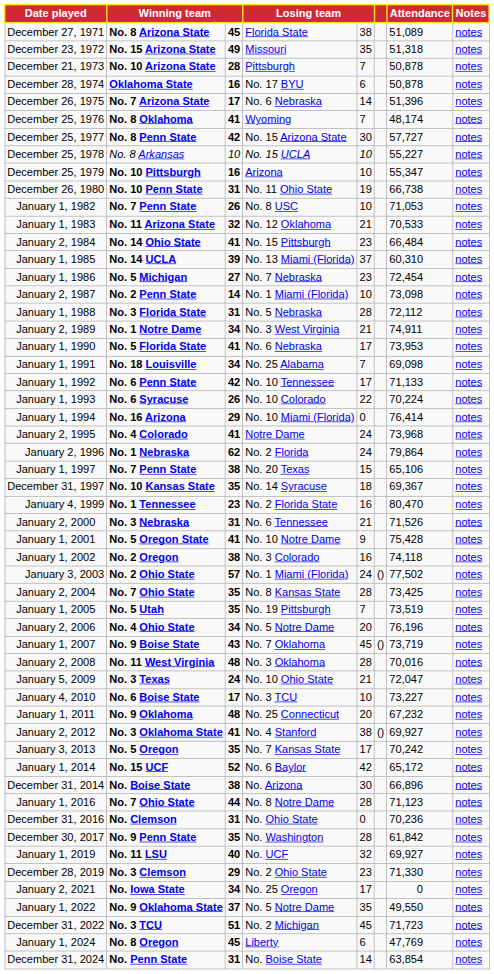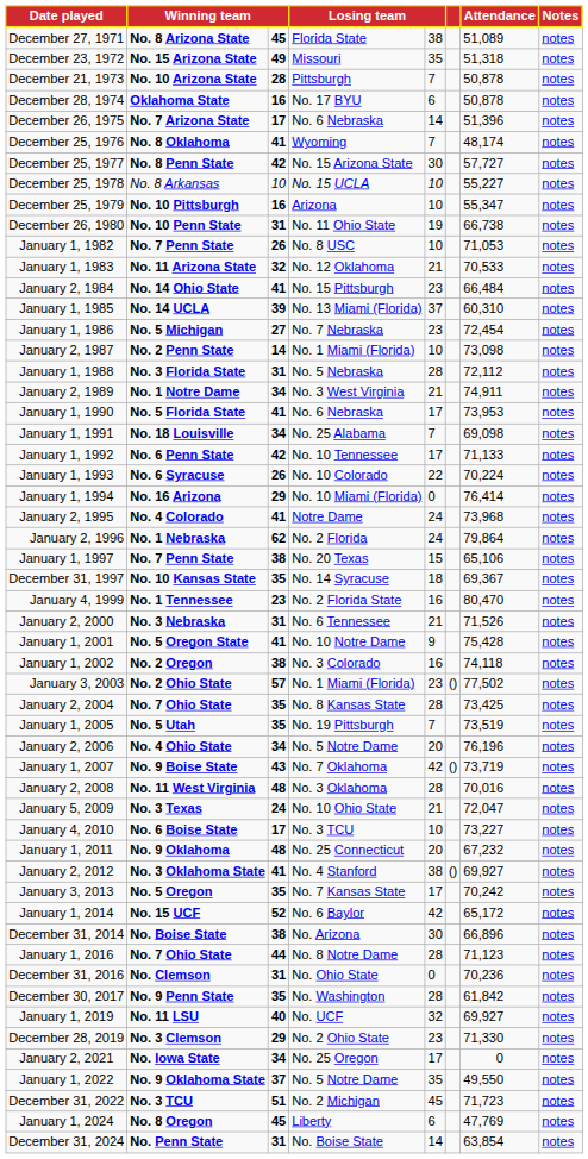 <table class="wikitable">
 <tr>
 <th style="background:#D02931; color:#FFFFFF; border:2px solid #FFE11A;">Date played</th>
 <th style="background:#D02931; color:#FFFFFF; border:2px solid #FFE11A;" colspan="2">Winning team</th>
 <th style="background:#D02931; color:#FFFFFF; border:2px solid #FFE11A;" colspan="2">Losing team</th>
 <th style="background:#D02931; color:#FFFFFF; border:2px solid #FFE11A;"></th>
 <th colspan="1" style="background:#D02931; color:#FFFFFF; border:2px solid #FFE11A;">Attendance</th>
 <th style="background:#D02931; color:#FFFFFF; border:2px solid #FFE11A;" colspan="1">Notes</th>
 </tr>
 <tr>
 <td>December 27, 1971</td>
 <td><strong>No. 8 <a href='#'>Arizona State</a></strong></td>
 <td><strong>45</strong></td>
 <td><a href='#'>Florida State</a></td>
 <td>38</td>
 <td></td>
 <td>51,089</td>
 <td><a href='#'>notes</a></td>
 </tr>
 <tr>
 <td>December 23, 1972</td>
 <td><strong>No. 15 <a href='#'>Arizona State</a></strong></td>
 <td><strong>49</strong></td>
 <td><a href='#'>Missouri</a></td>
 <td>35</td>
 <td></td>
 <td>51,318</td>
 <td><a href='#'>notes</a></td>
 </tr>
 <tr>
 <td>December 21, 1973</td>
 <td><strong>No. 10 <a href='#'>Arizona State</a></strong></td>
 <td><strong>28</strong></td>
 <td><a href='#'>Pittsburgh</a></td>
 <td>7</td>
 <td></td>
 <td>50,878</td>
 <td><a href='#'>notes</a></td>
 </tr>
 <tr>
 <td>December 28, 1974</td>
 <td><strong><a href='#'>Oklahoma State</a></strong></td>
 <td><strong>16</strong></td>
 <td>No. 17 <a href='#'>BYU</a></td>
 <td>6</td>
 <td></td>
 <td>50,878</td>
 <td><a href='#'>notes</a></td>
 </tr>
 <tr>
 <td>December 26, 1975</td>
 <td><strong>No. 7 <a href='#'>Arizona State</a></strong></td>
 <td><strong>17</strong></td>
 <td>No. 6 <a href='#'>Nebraska</a></td>
 <td>14</td>
 <td></td>
 <td>51,396</td>
 <td><a href='#'>notes</a></td>
 </tr>
 <tr>
 <td>December 25, 1976</td>
 <td><strong>No. 8 <a href='#'>Oklahoma</a></strong></td>
 <td><strong>41</strong></td>
 <td><a href='#'>Wyoming</a></td>
 <td>7</td>
 <td></td>
 <td>48,174</td>
 <td><a href='#'>notes</a></td>
 </tr>
 <tr>
 <td>December 25, 1977</td>
 <td><strong>No. 8 <a href='#'>Penn State</a></strong></td>
 <td><strong>42</strong></td>
 <td>No. 15 <a href='#'>Arizona State</a></td>
 <td>30</td>
 <td></td>
 <td>57,727</td>
 <td><a href='#'>notes</a></td>
 </tr>
 <tr>
 <td>December 25, 1978</td>
 <td><em>No. 8 <a href='#'>Arkansas</a></em></td>
 <td><em>10</em></td>
 <td><em>No. 15 <a href='#'>UCLA</a></em></td>
 <td><em>10</em></td>
 <td></td>
 <td>55,227</td>
 <td><a href='#'>notes</a></td>
 </tr>
 <tr>
 <td>December 25, 1979</td>
 <td><strong>No. 10 <a href='#'>Pittsburgh</a></strong></td>
 <td><strong>16</strong></td>
 <td><a href='#'>Arizona</a></td>
 <td>10</td>
 <td></td>
 <td>55,347</td>
 <td><a href='#'>notes</a></td>
 </tr>
 <tr>
 <td>December 26, 1980</td>
 <td><strong>No. 10 <a href='#'>Penn State</a></strong></td>
 <td><strong>31</strong></td>
 <td>No. 11 <a href='#'>Ohio State</a></td>
 <td>19</td>
 <td></td>
 <td>66,738</td>
 <td><a href='#'>notes</a></td>
 </tr>
 <tr>
 <td align=center>January 1, 1982</td>
 <td><strong>No. 7 <a href='#'>Penn State</a></strong></td>
 <td><strong>26</strong></td>
 <td>No. 8 <a href='#'>USC</a></td>
 <td>10</td>
 <td></td>
 <td>71,053</td>
 <td><a href='#'>notes</a></td>
 </tr>
 <tr>
 <td align=center>January 1, 1983</td>
 <td><strong>No. 11 <a href='#'>Arizona State</a></strong></td>
 <td><strong>32</strong></td>
 <td>No. 12 <a href='#'>Oklahoma</a></td>
 <td>21</td>
 <td></td>
 <td>70,533</td>
 <td><a href='#'>notes</a></td>
 </tr>
 <tr>
 <td align=center>January 2, 1984</td>
 <td><strong>No. 14 <a href='#'>Ohio State</a></strong></td>
 <td><strong>41</strong></td>
 <td>No. 15 <a href='#'>Pittsburgh</a></td>
 <td>23</td>
 <td></td>
 <td>66,484</td>
 <td><a href='#'>notes</a></td>
 </tr>
 <tr>
 <td align=center>January 1, 1985</td>
 <td><strong>No. 14 <a href='#'>UCLA</a></strong></td>
 <td><strong>39</strong></td>
 <td>No. 13 <a href='#'>Miami (Florida)</a></td>
 <td>37</td>
 <td></td>
 <td>60,310</td>
 <td><a href='#'>notes</a></td>
 </tr>
 <tr>
 <td align=center>January 1, 1986</td>
 <td><strong>No. 5 <a href='#'>Michigan</a></strong></td>
 <td><strong>27</strong></td>
 <td>No. 7 <a href='#'>Nebraska</a></td>
 <td>23</td>
 <td></td>
 <td>72,454</td>
 <td><a href='#'>notes</a></td>
 </tr>
 <tr>
 <td align=center>January 2, 1987</td>
 <td><strong>No. 2 <a href='#'>Penn State</a></strong></td>
 <td><strong>14</strong></td>
 <td>No. 1 <a href='#'>Miami (Florida)</a></td>
 <td>10</td>
 <td></td>
 <td>73,098</td>
 <td><a href='#'>notes</a></td>
 </tr>
 <tr>
 <td align=center>January 1, 1988</td>
 <td><strong>No. 3 <a href='#'>Florida State</a></strong></td>
 <td><strong>31</strong></td>
 <td>No. 5 <a href='#'>Nebraska</a></td>
 <td>28</td>
 <td></td>
 <td>72,112</td>
 <td><a href='#'>notes</a></td>
 </tr>
 <tr>
 <td align=center>January 2, 1989</td>
 <td><strong>No. 1 <a href='#'>Notre Dame</a></strong></td>
 <td><strong>34</strong></td>
 <td>No. 3 <a href='#'>West Virginia</a></td>
 <td>21</td>
 <td></td>
 <td>74,911</td>
 <td><a href='#'>notes</a></td>
 </tr>
 <tr>
 <td align=center>January 1, 1990</td>
 <td><strong>No. 5 <a href='#'>Florida State</a></strong></td>
 <td><strong>41</strong></td>
 <td>No. 6 <a href='#'>Nebraska</a></td>
 <td>17</td>
 <td></td>
 <td>73,953</td>
 <td><a href='#'>notes</a></td>
 </tr>
 <tr>
 <td align=center>January 1, 1991</td>
 <td><strong>No. 18 <a href='#'>Louisville</a></strong></td>
 <td><strong>34</strong></td>
 <td>No. 25 <a href='#'>Alabama</a></td>
 <td>7</td>
 <td></td>
 <td>69,098</td>
 <td><a href='#'>notes</a></td>
 </tr>
 <tr>
 <td align=center>January 1, 1992</td>
 <td><strong>No. 6 <a href='#'>Penn State</a></strong></td>
 <td><strong>42</strong></td>
 <td>No. 10 <a href='#'>Tennessee</a></td>
 <td>17</td>
 <td></td>
 <td>71,133</td>
 <td><a href='#'>notes</a></td>
 </tr>
 <tr>
 <td align=center>January 1, 1993</td>
 <td><strong>No. 6 <a href='#'>Syracuse</a></strong></td>
 <td><strong>26</strong></td>
 <td>No. 10 <a href='#'>Colorado</a></td>
 <td>22</td>
 <td></td>
 <td>70,224</td>
 <td><a href='#'>notes</a></td>
 </tr>
 <tr>
 <td align=center>January 1, 1994</td>
 <td><strong>No. 16 <a href='#'>Arizona</a></strong></td>
 <td><strong>29</strong></td>
 <td>No. 10 <a href='#'>Miami (Florida)</a></td>
 <td>0</td>
 <td></td>
 <td>76,414</td>
 <td><a href='#'>notes</a></td>
 </tr>
 <tr>
 <td align=center>January 2, 1995</td>
 <td><strong>No. 4 <a href='#'>Colorado</a></strong></td>
 <td><strong>41</strong></td>
 <td><a href='#'>Notre Dame</a></td>
 <td>24</td>
 <td></td>
 <td>73,968</td>
 <td><a href='#'>notes</a></td>
 </tr>
 <tr>
 <td align=right>January 2, 1996</td>
 <td><strong>No. 1 <a href='#'>Nebraska</a></strong></td>
 <td><strong>62</strong></td>
 <td>No. 2 <a href='#'>Florida</a></td>
 <td>24</td>
 <td></td>
 <td>79,864</td>
 <td><a href='#'>notes</a></td>
 </tr>
 <tr>
 <td align=center>January 1, 1997</td>
 <td><strong>No. 7 <a href='#'>Penn State</a></strong></td>
 <td><strong>38</strong></td>
 <td>No. 20 <a href='#'>Texas</a></td>
 <td>15</td>
 <td></td>
 <td>65,106</td>
 <td><a href='#'>notes</a></td>
 </tr>
 <tr>
 <td>December 31, 1997</td>
 <td><strong>No. 10 <a href='#'>Kansas State</a></strong></td>
 <td><strong>35</strong></td>
 <td>No. 14 <a href='#'>Syracuse</a></td>
 <td>18</td>
 <td></td>
 <td>69,367</td>
 <td><a href='#'>notes</a></td>
 </tr>
 <tr>
 <td align=right>January 4, 1999</td>
 <td><strong>No. 1 <a href='#'>Tennessee</a></strong></td>
 <td><strong>23</strong></td>
 <td>No. 2 <a href='#'>Florida State</a></td>
 <td>16</td>
 <td></td>
 <td>80,470</td>
 <td><a href='#'>notes</a></td>
 </tr>
 <tr>
 <td align=center>January 2, 2000</td>
 <td><strong>No. 3 <a href='#'>Nebraska</a></strong></td>
 <td><strong>31</strong></td>
 <td>No. 6 <a href='#'>Tennessee</a></td>
 <td>21</td>
 <td></td>
 <td>71,526</td>
 <td><a href='#'>notes</a></td>
 </tr>
 <tr>
 <td align=center>January 1, 2001</td>
 <td><strong>No. 5 <a href='#'>Oregon State</a></strong></td>
 <td><strong>41</strong></td>
 <td>No. 10 <a href='#'>Notre Dame</a></td>
 <td>9</td>
 <td></td>
 <td>75,428</td>
 <td><a href='#'>notes</a></td>
 </tr>
 <tr>
 <td align=center>January 1, 2002</td>
 <td><strong>No. 2 <a href='#'>Oregon</a></strong></td>
 <td><strong>38</strong></td>
 <td>No. 3 <a href='#'>Colorado</a></td>
 <td>16</td>
 <td></td>
 <td>74,118</td>
 <td><a href='#'>notes</a></td>
 </tr>
 <tr>
 <td align=right>January 3, 2003</td>
 <td><strong>No. 2 <a href='#'>Ohio State</a></strong></td>
 <td><strong>57</strong></td>
 <td>No. 1 <a href='#'>Miami (Florida)</a></td>
-<td>24</td>
+<td>23</td>
 <td>()</td>
 <td>77,502</td>
 <td><a href='#'>notes</a></td>
 </tr>
 <tr>
 <td align=center>January 2, 2004</td>
 <td><strong>No. 7 <a href='#'>Ohio State</a></strong></td>
 <td><strong>35</strong></td>
 <td>No. 8 <a href='#'>Kansas State</a></td>
 <td>28</td>
 <td></td>
 <td>73,425</td>
 <td><a href='#'>notes</a></td>
 </tr>
 <tr>
 <td align=center>January 1, 2005</td>
 <td><strong>No. 5 <a href='#'>Utah</a></strong></td>
 <td><strong>35</strong></td>
 <td>No. 19 <a href='#'>Pittsburgh</a></td>
 <td>7</td>
 <td></td>
 <td>73,519</td>
 <td><a href='#'>notes</a></td>
 </tr>
 <tr>
 <td align=center>January 2, 2006</td>
 <td><strong>No. 4 <a href='#'>Ohio State</a></strong></td>
 <td><strong>34</strong></td>
 <td>No. 5 <a href='#'>Notre Dame</a></td>
 <td>20</td>
 <td></td>
 <td>76,196</td>
 <td><a href='#'>notes</a></td>
 </tr>
 <tr>
 <td align=center>January 1, 2007</td>
 <td><strong>No. 9 <a href='#'>Boise State</a></strong></td>
 <td><strong>43</strong></td>
 <td>No. 7 <a href='#'>Oklahoma</a></td>
-<td>45</td>
+<td>42</td>
 <td>()</td>
 <td>73,719</td>
 <td><a href='#'>notes</a></td>
 </tr>
 <tr>
 <td align=center>January 2, 2008</td>
 <td><strong>No. 11 <a href='#'>West Virginia</a></strong></td>
 <td><strong>48</strong></td>
 <td>No. 3 <a href='#'>Oklahoma</a></td>
 <td>28</td>
 <td></td>
 <td>70,016</td>
 <td><a href='#'>notes</a></td>
 </tr>
 <tr>
 <td align=center>January 5, 2009</td>
 <td><strong>No. 3 <a href='#'>Texas</a></strong></td>
 <td><strong>24</strong></td>
 <td>No. 10 <a href='#'>Ohio State</a></td>
 <td>21</td>
 <td></td>
 <td>72,047</td>
 <td><a href='#'>notes</a></td>
 </tr>
 <tr>
 <td align=center>January 4, 2010</td>
 <td><strong>No. 6 <a href='#'>Boise State</a></strong></td>
 <td><strong>17</strong></td>
 <td>No. 3 <a href='#'>TCU</a></td>
 <td>10</td>
 <td></td>
 <td>73,227</td>
 <td><a href='#'>notes</a></td>
 </tr>
 <tr>
 <td align=center>January 1, 2011</td>
 <td><strong>No. 9 <a href='#'>Oklahoma</a></strong></td>
 <td><strong>48</strong></td>
 <td>No. 25 <a href='#'>Connecticut</a></td>
 <td>20</td>
 <td></td>
 <td>67,232</td>
 <td><a href='#'>notes</a></td>
 </tr>
 <tr>
 <td align=center>January 2, 2012</td>
 <td><strong>No. 3 <a href='#'>Oklahoma State</a></strong></td>
 <td><strong>41</strong></td>
 <td>No. 4 <a href='#'>Stanford</a></td>
 <td>38</td>
 <td>()</td>
 <td>69,927</td>
 <td><a href='#'>notes</a></td>
 </tr>
 <tr>
 <td align=center>January 3, 2013</td>
 <td><strong>No. 5 <a href='#'>Oregon</a></strong></td>
 <td><strong>35</strong></td>
 <td>No. 7 <a href='#'>Kansas State</a></td>
 <td>17</td>
 <td></td>
 <td>70,242</td>
 <td><a href='#'>notes</a></td>
 </tr>
 <tr>
 <td align=center>January 1, 2014</td>
 <td><strong>No. 15 <a href='#'>UCF</a></strong></td>
 <td><strong>52</strong></td>
 <td>No. 6 <a href='#'>Baylor</a></td>
 <td>42</td>
 <td></td>
 <td>65,172</td>
 <td><a href='#'>notes</a></td>
 </tr>
 <tr>
 <td>December 31, 2014</td>
 <td><strong>No.  <a href='#'>Boise State</a></strong></td>
 <td><strong>38</strong></td>
 <td>No.  <a href='#'>Arizona</a></td>
 <td>30</td>
 <td></td>
 <td>66,896</td>
 <td><a href='#'>notes</a></td>
 </tr>
 <tr>
 <td align=center>January 1, 2016</td>
 <td><strong>No. 7 <a href='#'>Ohio State</a></strong></td>
 <td><strong>44</strong></td>
 <td>No. 8 <a href='#'>Notre Dame</a></td>
 <td>28</td>
 <td></td>
 <td>71,123</td>
 <td><a href='#'>notes</a></td>
 </tr>
 <tr>
 <td>December 31, 2016</td>
 <td><strong>No.  <a href='#'>Clemson</a></strong></td>
 <td><strong>31</strong></td>
 <td>No.  <a href='#'>Ohio State</a></td>
 <td>0</td>
 <td></td>
 <td>70,236</td>
 <td><a href='#'>notes</a></td>
 </tr>
 <tr>
 <td>December 30, 2017</td>
 <td><strong>No. 9 <a href='#'>Penn State</a></strong></td>
 <td><strong>35</strong></td>
 <td>No.  <a href='#'>Washington</a></td>
 <td>28</td>
 <td></td>
 <td>61,842</td>
 <td><a href='#'>notes</a></td>
 </tr>
 <tr>
 <td align=center>January 1, 2019</td>
 <td><strong>No. 11 <a href='#'>LSU</a></strong></td>
 <td><strong>40</strong></td>
 <td>No.  <a href='#'>UCF</a></td>
 <td>32</td>
 <td></td>
 <td>69,927</td>
 <td><a href='#'>notes</a></td>
 </tr>
 <tr>
 <td>December 28, 2019</td>
 <td><strong>No. 3 <a href='#'>Clemson</a></strong></td>
 <td><strong>29</strong></td>
 <td>No. 2 <a href='#'>Ohio State</a></td>
 <td>23</td>
 <td></td>
 <td>71,330</td>
 <td><a href='#'>notes</a></td>
 </tr>
 <tr>
 <td align=center>January 2, 2021</td>
 <td><strong>No.  <a href='#'>Iowa State</a></strong></td>
 <td><strong>34</strong></td>
 <td>No. 25 <a href='#'>Oregon</a></td>
 <td>17</td>
 <td></td>
 <td align="center">0</td>
 <td><a href='#'>notes</a></td>
 </tr>
 <tr>
 <td align=center>January 1, 2022</td>
 <td><strong>No. 9 <a href='#'>Oklahoma State</a></strong></td>
 <td><strong>37</strong></td>
 <td>No. 5 <a href='#'>Notre Dame</a></td>
 <td>35</td>
 <td></td>
 <td>49,550</td>
 <td><a href='#'>notes</a></td>
 </tr>
 <tr>
 <td>December 31, 2022</td>
 <td><strong>No. 3 <a href='#'>TCU</a></strong></td>
 <td><strong>51</strong></td>
 <td>No. 2 <a href='#'>Michigan</a></td>
 <td>45</td>
 <td></td>
 <td>71,723</td>
 <td><a href='#'>notes</a></td>
 </tr>
 <tr>
 <td align=center>January 1, 2024</td>
 <td><strong>No. 8 <a href='#'>Oregon</a></strong></td>
 <td><strong>45</strong></td>
 <td> <a href='#'>Liberty</a></td>
 <td>6</td>
 <td></td>
 <td>47,769</td>
 <td><a href='#'>notes</a></td>
 </tr>
 <tr>
 <td>December 31, 2024</td>
 <td><strong>No.  <a href='#'>Penn State</a></strong></td>
 <td><strong>31</strong></td>
 <td>No.  <a href='#'>Boise State</a></td>
 <td>14</td>
 <td></td>
 <td>63,854</td>
 <td><a href='#'>notes</a></td>
 </tr>
 </table>
